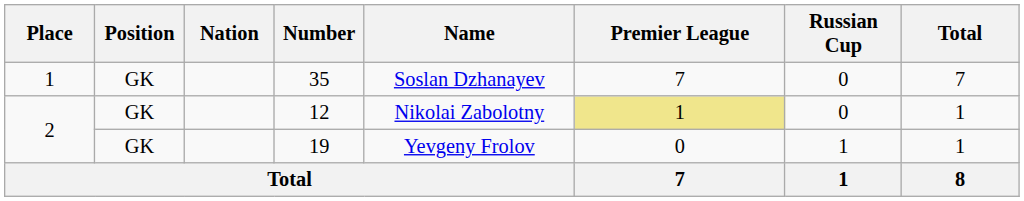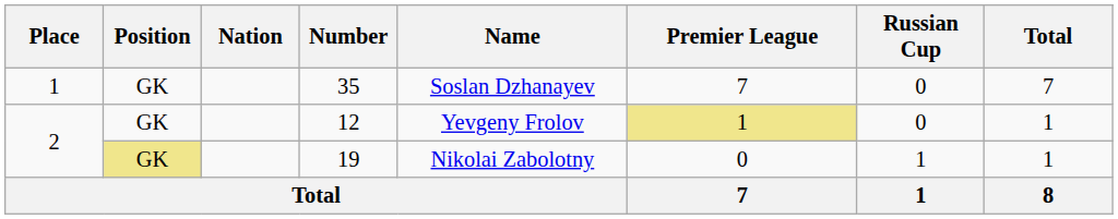 <table class="wikitable" style="font-size: 95%; text-align: center;">
 <tr>
 <th width=60>Place</th>
 <th width=60>Position</th>
 <th width=60>Nation</th>
 <th width=60>Number</th>
 <th width=150>Name</th>
 <th width=150>Premier League</th>
 <th width=80>Russian Cup</th>
 <th width=80>Total</th>
 </tr>
 <tr>
 <td>1</td>
 <td>GK</td>
 <td></td>
 <td>35</td>
 <td><a href='#'>Soslan Dzhanayev</a></td>
 <td>7</td>
 <td>0</td>
 <td>7</td>
 </tr>
 <tr>
 <td rowspan="2">2</td>
 <td>GK</td>
 <td></td>
 <td>12</td>
-<td><a href='#'>Nikolai Zabolotny</a></td>
+<td><a href='#'>Yevgeny Frolov</a></td>
 <td style="background: khaki;">1</td>
 <td>0</td>
 <td>1</td>
 </tr>
 <tr>
-<td>GK</td>
+<td style="background: khaki;">GK</td>
 <td></td>
 <td>19</td>
-<td><a href='#'>Yevgeny Frolov</a></td>
+<td><a href='#'>Nikolai Zabolotny</a></td>
 <td>0</td>
 <td>1</td>
 <td>1</td>
 </tr>
 <tr>
 <th colspan=5>Total</th>
 <th>7</th>
 <th>1</th>
 <th>8</th>
 </tr>
 </table>
